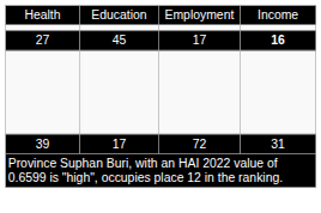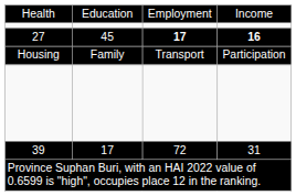 <table class="wikitable floatright" style="width:400px;">
 <tr>
 <td style="text-align:center; width:100px; background:black; color:white;">Health</td>
 <td style="text-align:center; width:100px; background:black; color:white;">Education</td>
 <td style="text-align:center; width:100px; background:black; color:white;">Employment</td>
 <td style="text-align:center; width:100px; background:black; color:white;">Income</td>
 </tr>
 <tr>
 <td></td>
 <td></td>
 <td></td>
 <td></td>
 </tr>
 <tr>
 <td style="text-align:center; background:black; color:white;">27</td>
 <td style="text-align:center; background:black; color:white;">45</td>
-<td style="text-align:center; background:black; color:white;">17</td>
+<td style="text-align:center; background:black; color:white;"><strong>17</strong></td>
 <td style="text-align:center; background:black; color:white;"><strong>16</strong></td>
+</tr>
+<tr>
+<td style="text-align:center; background:black; color:white;">Housing</td>
+<td style="text-align:center; background:black; color:white;">Family</td>
+<td style="text-align:center; background:black; color:white;">Transport</td>
+<td style="text-align:center; background:black; color:white;">Participation</td>
 </tr>
 <tr>
 <td style="height:100px;"></td>
 <td></td>
 <td></td>
 <td></td>
 </tr>
 <tr>
 <td style="text-align:center; background:black; color:white;">39</td>
 <td style="text-align:center; background:black; color:white;">17</td>
 <td style="text-align:center; background:black; color:white;">72</td>
 <td style="text-align:center; background:black; color:white;">31</td>
 </tr>
 <tr>
 <td colspan="4"; style="background:black; color:white;">Province Suphan Buri, with an HAI 2022 value of 0.6599 is "high", occupies place 12 in the ranking.</td>
 </tr>
 </table>
